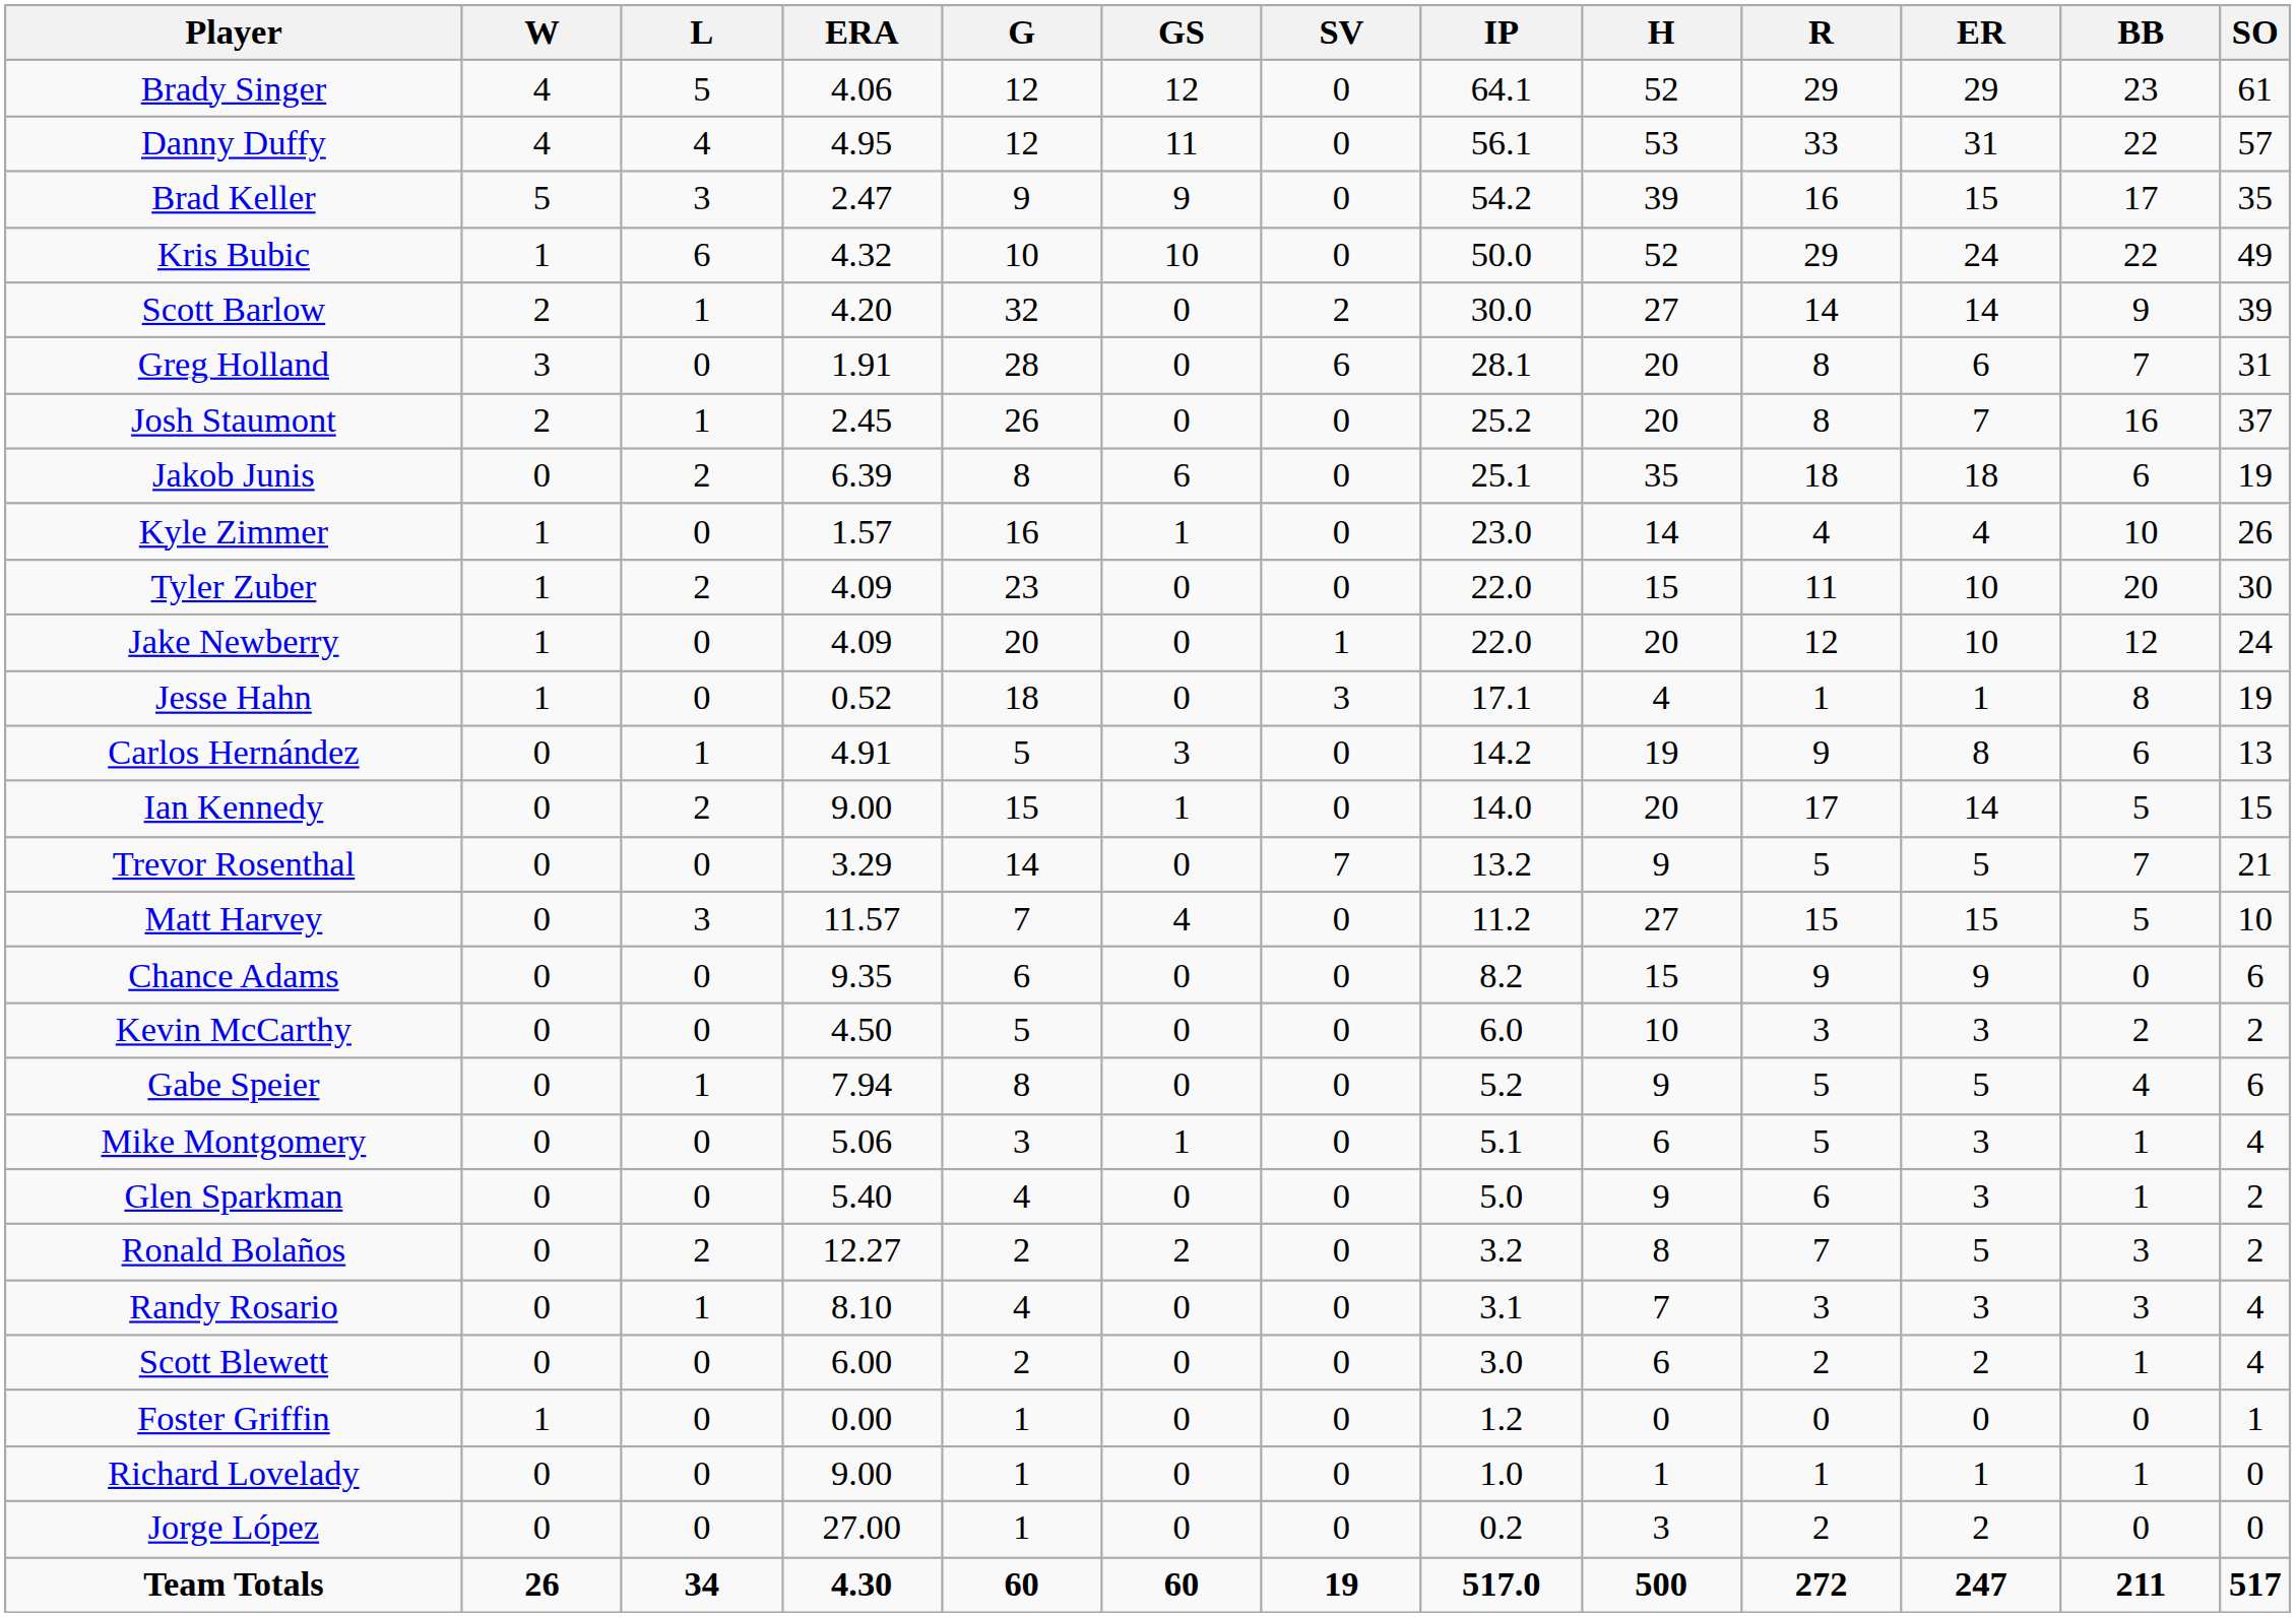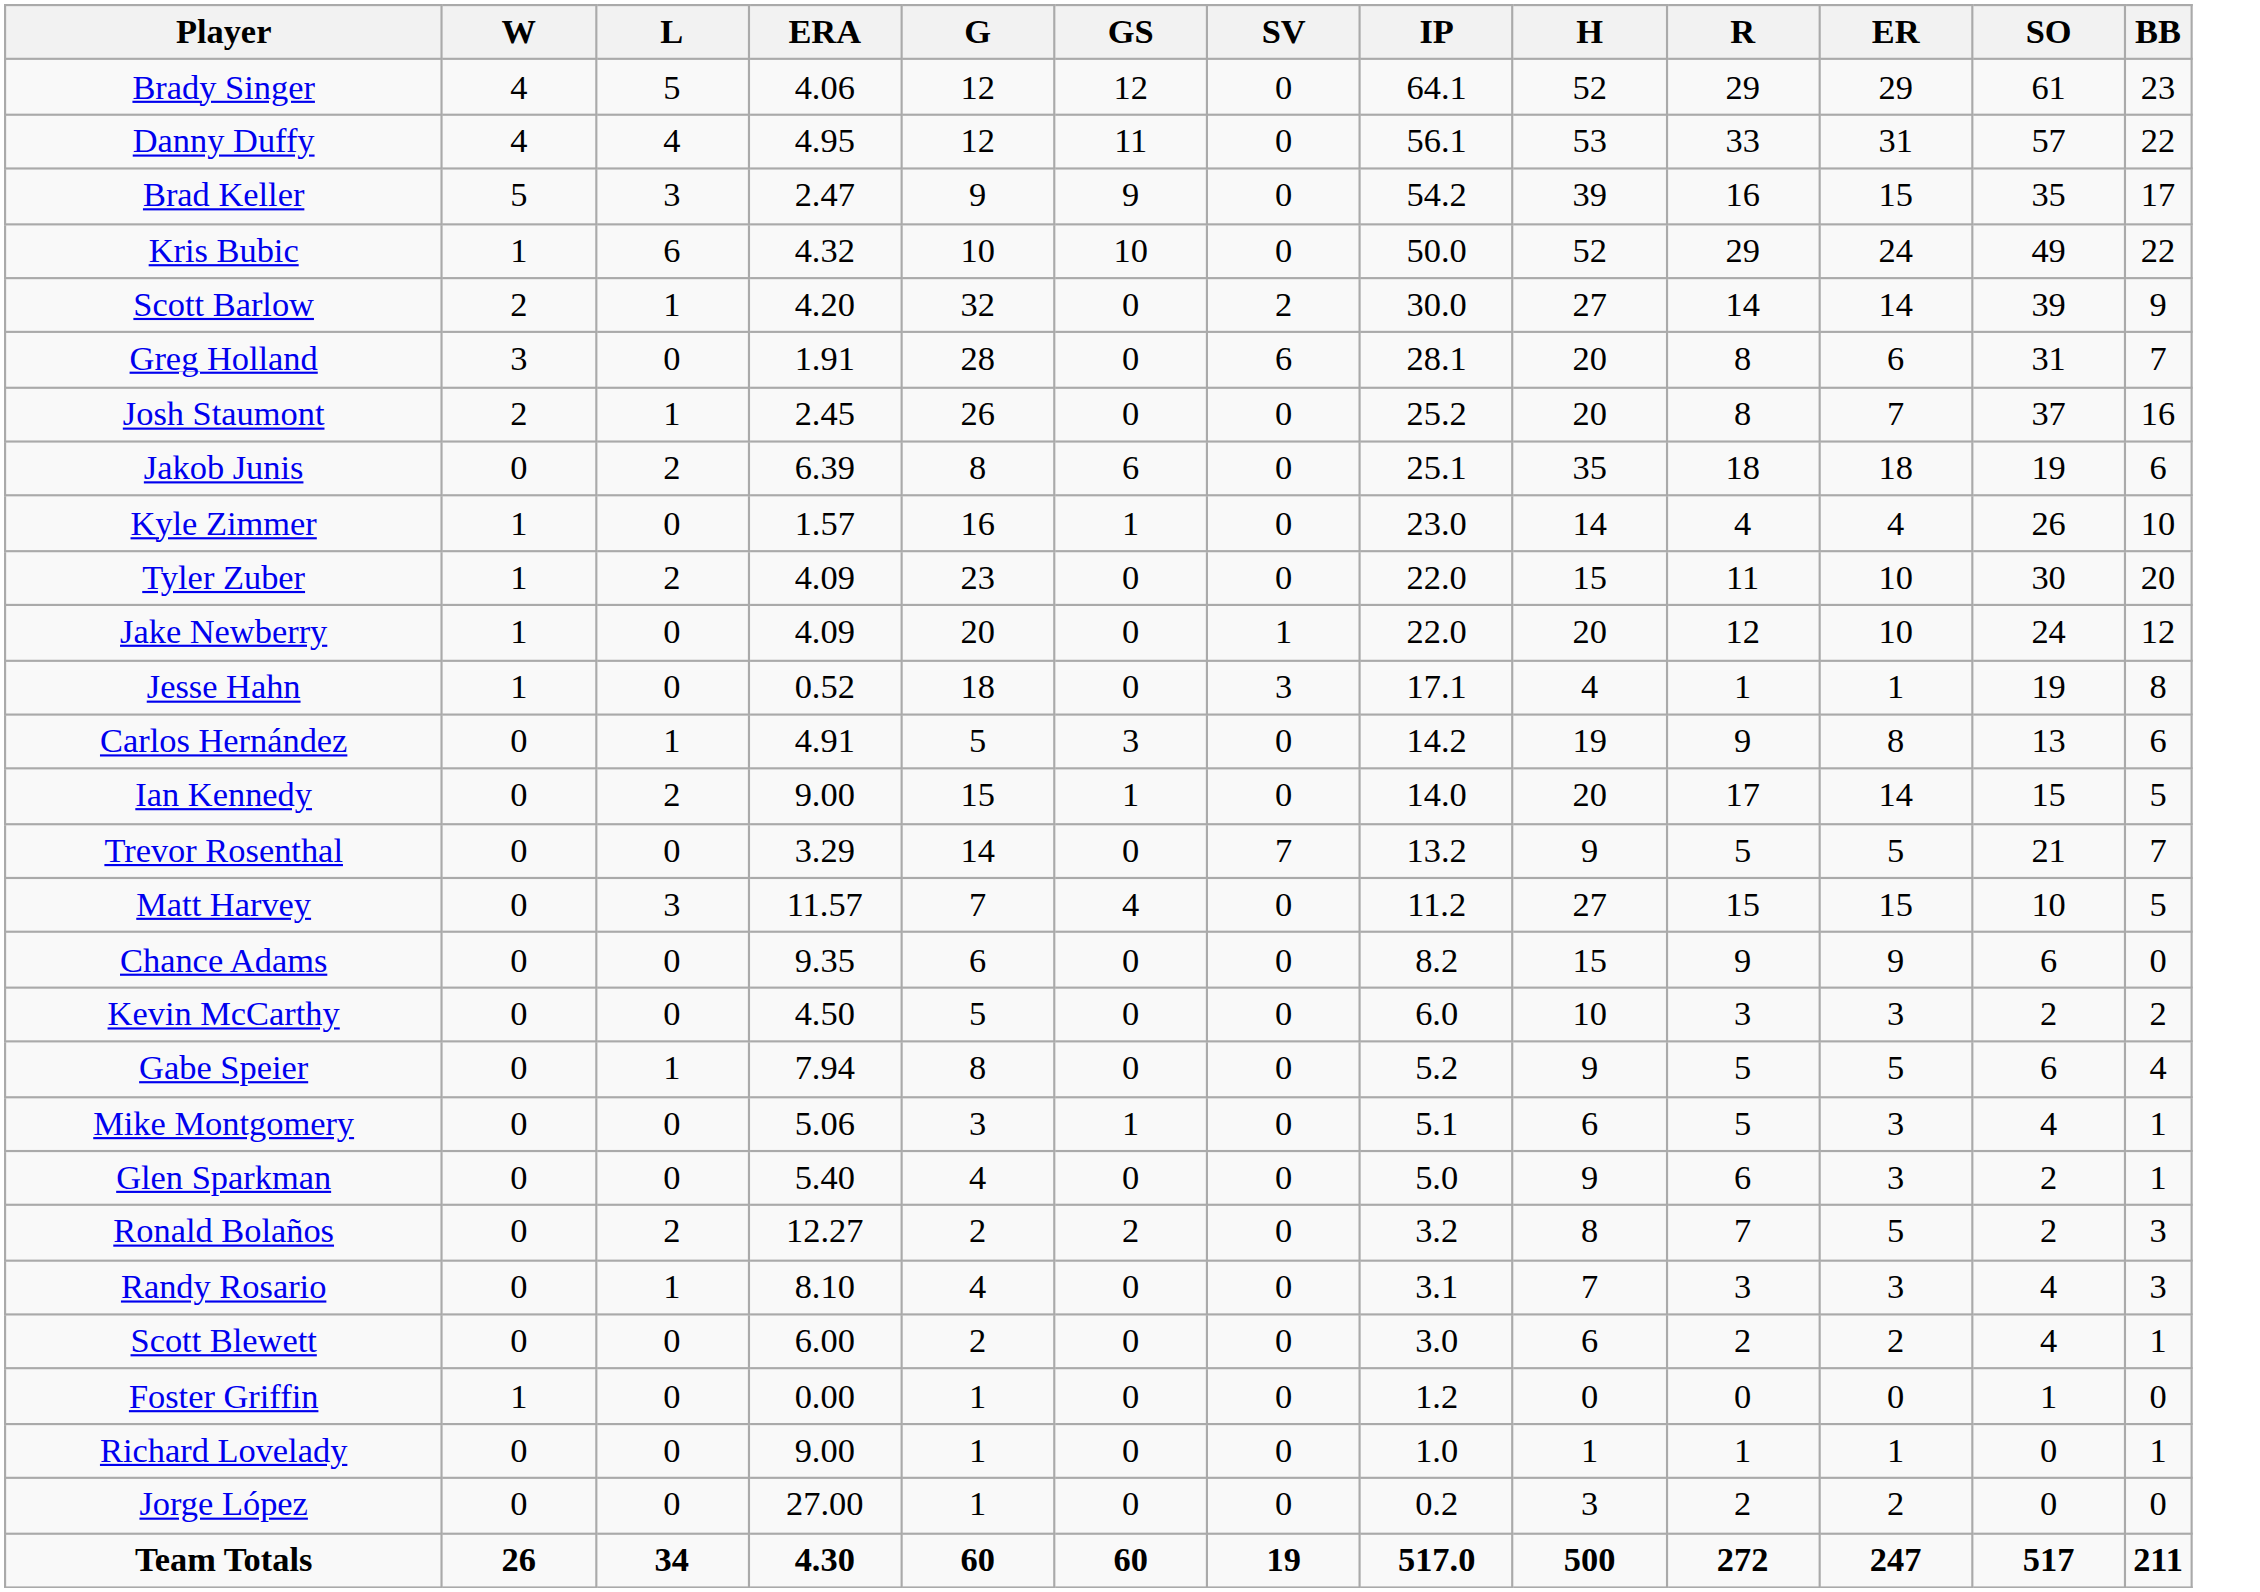 <table class=wikitable style="text-align:center">
 <tr>
 <th bgcolor=#DDDDFF; width="20%">Player</th>
 <th bgcolor=#DDDDFF; width="7%">W</th>
 <th bgcolor=#DDDDFF; width="7%">L</th>
 <th bgcolor=#DDDDFF; width="7%">ERA</th>
 <th bgcolor=#DDDDFF; width="7%">G</th>
 <th bgcolor=#DDDDFF; width="7%">GS</th>
 <th bgcolor=#DDDDFF; width="7%">SV</th>
 <th bgcolor=#DDDDFF; width="7%">IP</th>
 <th bgcolor=#DDDDFF; width="7%">H</th>
 <th bgcolor=#DDDDFF; width="7%">R</th>
 <th bgcolor=#DDDDFF; width="7%">ER</th>
+<th bgcolor=#DDDDFF; width="7%">SO</th>
 <th bgcolor=#DDDDFF; width="7%">BB</th>
-<th bgcolor=#DDDDFF; width="7%">SO</th>
 </tr>
 <tr>
 <td><a href='#'>Brady Singer</a></td>
 <td>4</td>
 <td>5</td>
 <td>4.06</td>
 <td>12</td>
 <td>12</td>
 <td>0</td>
 <td>64.1</td>
 <td>52</td>
 <td>29</td>
 <td>29</td>
+<td>61</td>
 <td>23</td>
-<td>61</td>
 </tr>
 <tr>
 <td><a href='#'>Danny Duffy</a></td>
 <td>4</td>
 <td>4</td>
 <td>4.95</td>
 <td>12</td>
 <td>11</td>
 <td>0</td>
 <td>56.1</td>
 <td>53</td>
 <td>33</td>
 <td>31</td>
+<td>57</td>
 <td>22</td>
-<td>57</td>
 </tr>
 <tr>
 <td><a href='#'>Brad Keller</a></td>
 <td>5</td>
 <td>3</td>
 <td>2.47</td>
 <td>9</td>
 <td>9</td>
 <td>0</td>
 <td>54.2</td>
 <td>39</td>
 <td>16</td>
 <td>15</td>
+<td>35</td>
 <td>17</td>
-<td>35</td>
 </tr>
 <tr>
 <td><a href='#'>Kris Bubic</a></td>
 <td>1</td>
 <td>6</td>
 <td>4.32</td>
 <td>10</td>
 <td>10</td>
 <td>0</td>
 <td>50.0</td>
 <td>52</td>
 <td>29</td>
 <td>24</td>
+<td>49</td>
 <td>22</td>
-<td>49</td>
 </tr>
 <tr>
 <td><a href='#'>Scott Barlow</a></td>
 <td>2</td>
 <td>1</td>
 <td>4.20</td>
 <td>32</td>
 <td>0</td>
 <td>2</td>
 <td>30.0</td>
 <td>27</td>
 <td>14</td>
 <td>14</td>
+<td>39</td>
 <td>9</td>
-<td>39</td>
 </tr>
 <tr>
 <td><a href='#'>Greg Holland</a></td>
 <td>3</td>
 <td>0</td>
 <td>1.91</td>
 <td>28</td>
 <td>0</td>
 <td>6</td>
 <td>28.1</td>
 <td>20</td>
 <td>8</td>
 <td>6</td>
+<td>31</td>
 <td>7</td>
-<td>31</td>
 </tr>
 <tr>
 <td><a href='#'>Josh Staumont</a></td>
 <td>2</td>
 <td>1</td>
 <td>2.45</td>
 <td>26</td>
 <td>0</td>
 <td>0</td>
 <td>25.2</td>
 <td>20</td>
 <td>8</td>
 <td>7</td>
+<td>37</td>
 <td>16</td>
-<td>37</td>
 </tr>
 <tr>
 <td><a href='#'>Jakob Junis</a></td>
 <td>0</td>
 <td>2</td>
 <td>6.39</td>
 <td>8</td>
 <td>6</td>
 <td>0</td>
 <td>25.1</td>
 <td>35</td>
 <td>18</td>
 <td>18</td>
+<td>19</td>
 <td>6</td>
-<td>19</td>
 </tr>
 <tr>
 <td><a href='#'>Kyle Zimmer</a></td>
 <td>1</td>
 <td>0</td>
 <td>1.57</td>
 <td>16</td>
 <td>1</td>
 <td>0</td>
 <td>23.0</td>
 <td>14</td>
 <td>4</td>
 <td>4</td>
+<td>26</td>
 <td>10</td>
-<td>26</td>
 </tr>
 <tr>
 <td><a href='#'>Tyler Zuber</a></td>
 <td>1</td>
 <td>2</td>
 <td>4.09</td>
 <td>23</td>
 <td>0</td>
 <td>0</td>
 <td>22.0</td>
 <td>15</td>
 <td>11</td>
 <td>10</td>
+<td>30</td>
 <td>20</td>
-<td>30</td>
 </tr>
 <tr>
 <td><a href='#'>Jake Newberry</a></td>
 <td>1</td>
 <td>0</td>
 <td>4.09</td>
 <td>20</td>
 <td>0</td>
 <td>1</td>
 <td>22.0</td>
 <td>20</td>
 <td>12</td>
 <td>10</td>
+<td>24</td>
 <td>12</td>
-<td>24</td>
 </tr>
 <tr>
 <td><a href='#'>Jesse Hahn</a></td>
 <td>1</td>
 <td>0</td>
 <td>0.52</td>
 <td>18</td>
 <td>0</td>
 <td>3</td>
 <td>17.1</td>
 <td>4</td>
 <td>1</td>
 <td>1</td>
+<td>19</td>
 <td>8</td>
-<td>19</td>
 </tr>
 <tr>
 <td><a href='#'>Carlos Hernández</a></td>
 <td>0</td>
 <td>1</td>
 <td>4.91</td>
 <td>5</td>
 <td>3</td>
 <td>0</td>
 <td>14.2</td>
 <td>19</td>
 <td>9</td>
 <td>8</td>
+<td>13</td>
 <td>6</td>
-<td>13</td>
 </tr>
 <tr>
 <td><a href='#'>Ian Kennedy</a></td>
 <td>0</td>
 <td>2</td>
 <td>9.00</td>
 <td>15</td>
 <td>1</td>
 <td>0</td>
 <td>14.0</td>
 <td>20</td>
 <td>17</td>
 <td>14</td>
+<td>15</td>
 <td>5</td>
-<td>15</td>
 </tr>
 <tr>
 <td><a href='#'>Trevor Rosenthal</a></td>
 <td>0</td>
 <td>0</td>
 <td>3.29</td>
 <td>14</td>
 <td>0</td>
 <td>7</td>
 <td>13.2</td>
 <td>9</td>
 <td>5</td>
 <td>5</td>
+<td>21</td>
 <td>7</td>
-<td>21</td>
 </tr>
 <tr>
 <td><a href='#'>Matt Harvey</a></td>
 <td>0</td>
 <td>3</td>
 <td>11.57</td>
 <td>7</td>
 <td>4</td>
 <td>0</td>
 <td>11.2</td>
 <td>27</td>
 <td>15</td>
 <td>15</td>
+<td>10</td>
 <td>5</td>
-<td>10</td>
 </tr>
 <tr>
 <td><a href='#'>Chance Adams</a></td>
 <td>0</td>
 <td>0</td>
 <td>9.35</td>
 <td>6</td>
 <td>0</td>
 <td>0</td>
 <td>8.2</td>
 <td>15</td>
 <td>9</td>
 <td>9</td>
+<td>6</td>
 <td>0</td>
-<td>6</td>
 </tr>
 <tr>
 <td><a href='#'>Kevin McCarthy</a></td>
 <td>0</td>
 <td>0</td>
 <td>4.50</td>
 <td>5</td>
 <td>0</td>
 <td>0</td>
 <td>6.0</td>
 <td>10</td>
 <td>3</td>
 <td>3</td>
 <td>2</td>
 <td>2</td>
 </tr>
 <tr>
 <td><a href='#'>Gabe Speier</a></td>
 <td>0</td>
 <td>1</td>
 <td>7.94</td>
 <td>8</td>
 <td>0</td>
 <td>0</td>
 <td>5.2</td>
 <td>9</td>
 <td>5</td>
 <td>5</td>
+<td>6</td>
 <td>4</td>
-<td>6</td>
 </tr>
 <tr>
 <td><a href='#'>Mike Montgomery</a></td>
 <td>0</td>
 <td>0</td>
 <td>5.06</td>
 <td>3</td>
 <td>1</td>
 <td>0</td>
 <td>5.1</td>
 <td>6</td>
 <td>5</td>
 <td>3</td>
+<td>4</td>
 <td>1</td>
-<td>4</td>
 </tr>
 <tr>
 <td><a href='#'>Glen Sparkman</a></td>
 <td>0</td>
 <td>0</td>
 <td>5.40</td>
 <td>4</td>
 <td>0</td>
 <td>0</td>
 <td>5.0</td>
 <td>9</td>
 <td>6</td>
 <td>3</td>
+<td>2</td>
 <td>1</td>
-<td>2</td>
 </tr>
 <tr>
 <td><a href='#'>Ronald Bolaños</a></td>
 <td>0</td>
 <td>2</td>
 <td>12.27</td>
 <td>2</td>
 <td>2</td>
 <td>0</td>
 <td>3.2</td>
 <td>8</td>
 <td>7</td>
 <td>5</td>
+<td>2</td>
 <td>3</td>
-<td>2</td>
 </tr>
 <tr>
 <td><a href='#'>Randy Rosario</a></td>
 <td>0</td>
 <td>1</td>
 <td>8.10</td>
 <td>4</td>
 <td>0</td>
 <td>0</td>
 <td>3.1</td>
 <td>7</td>
 <td>3</td>
 <td>3</td>
+<td>4</td>
 <td>3</td>
-<td>4</td>
 </tr>
 <tr>
 <td><a href='#'>Scott Blewett</a></td>
 <td>0</td>
 <td>0</td>
 <td>6.00</td>
 <td>2</td>
 <td>0</td>
 <td>0</td>
 <td>3.0</td>
 <td>6</td>
 <td>2</td>
 <td>2</td>
+<td>4</td>
 <td>1</td>
-<td>4</td>
 </tr>
 <tr>
 <td><a href='#'>Foster Griffin</a></td>
 <td>1</td>
 <td>0</td>
 <td>0.00</td>
 <td>1</td>
 <td>0</td>
 <td>0</td>
 <td>1.2</td>
 <td>0</td>
 <td>0</td>
 <td>0</td>
+<td>1</td>
 <td>0</td>
-<td>1</td>
 </tr>
 <tr>
 <td><a href='#'>Richard Lovelady</a></td>
 <td>0</td>
 <td>0</td>
 <td>9.00</td>
 <td>1</td>
 <td>0</td>
 <td>0</td>
 <td>1.0</td>
 <td>1</td>
 <td>1</td>
 <td>1</td>
+<td>0</td>
 <td>1</td>
-<td>0</td>
 </tr>
 <tr>
 <td><a href='#'>Jorge López</a></td>
 <td>0</td>
 <td>0</td>
 <td>27.00</td>
 <td>1</td>
 <td>0</td>
 <td>0</td>
 <td>0.2</td>
 <td>3</td>
 <td>2</td>
 <td>2</td>
 <td>0</td>
 <td>0</td>
 </tr>
 <tr>
 <td><strong>Team Totals</strong></td>
 <td><strong>26</strong></td>
 <td><strong>34</strong></td>
 <td><strong>4.30</strong></td>
 <td><strong>60</strong></td>
 <td><strong>60</strong></td>
 <td><strong>19</strong></td>
 <td><strong>517.0</strong></td>
 <td><strong>500</strong></td>
 <td><strong>272</strong></td>
 <td><strong>247</strong></td>
+<td><strong>517</strong></td>
 <td><strong>211</strong></td>
-<td><strong>517</strong></td>
 </tr>
 </table>
